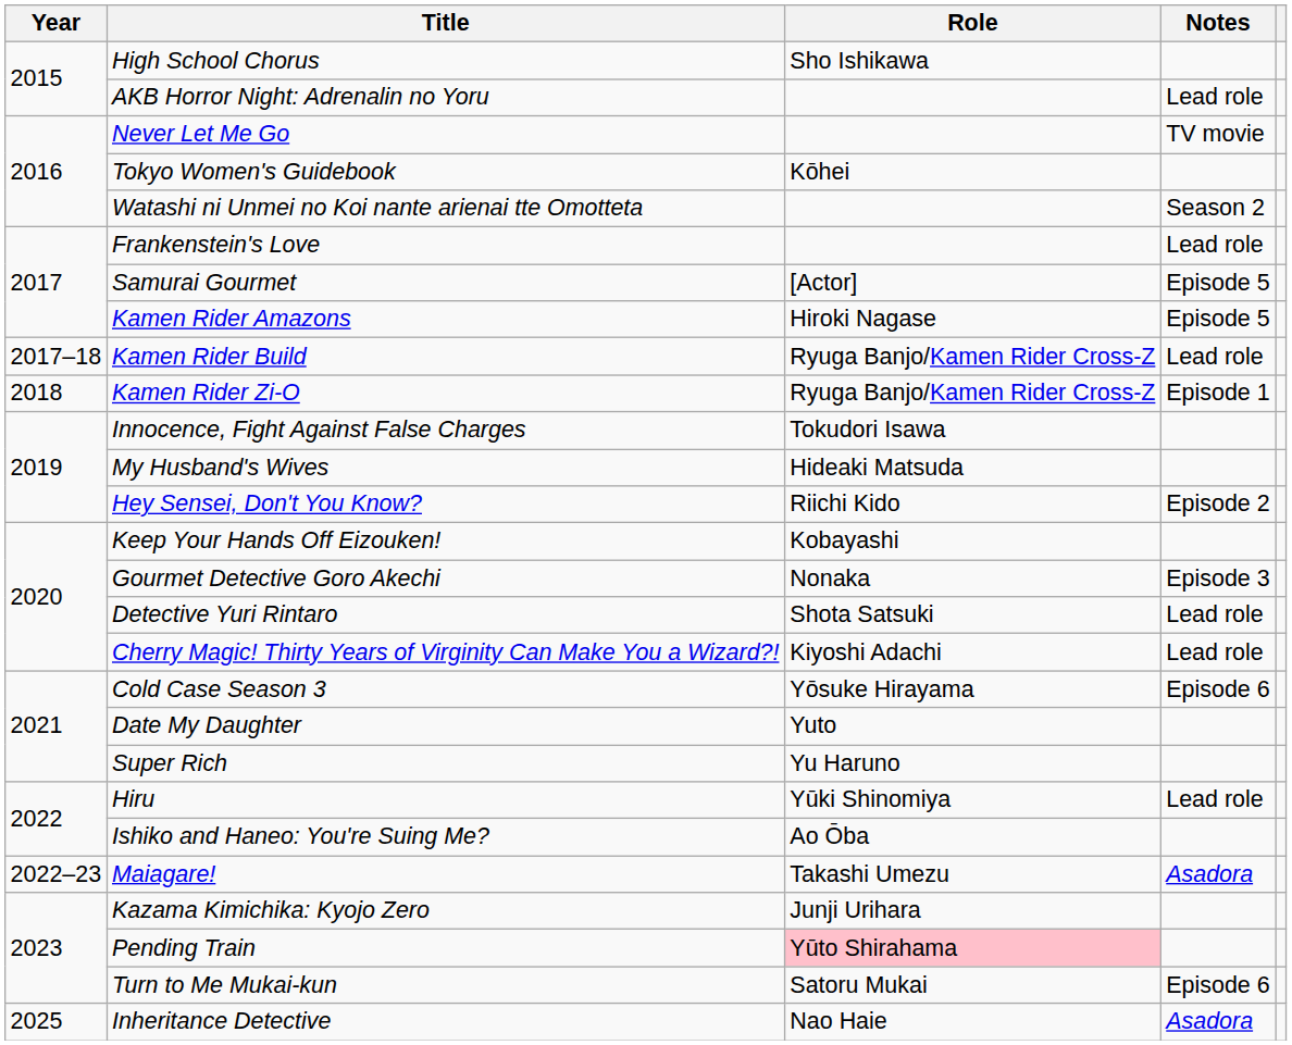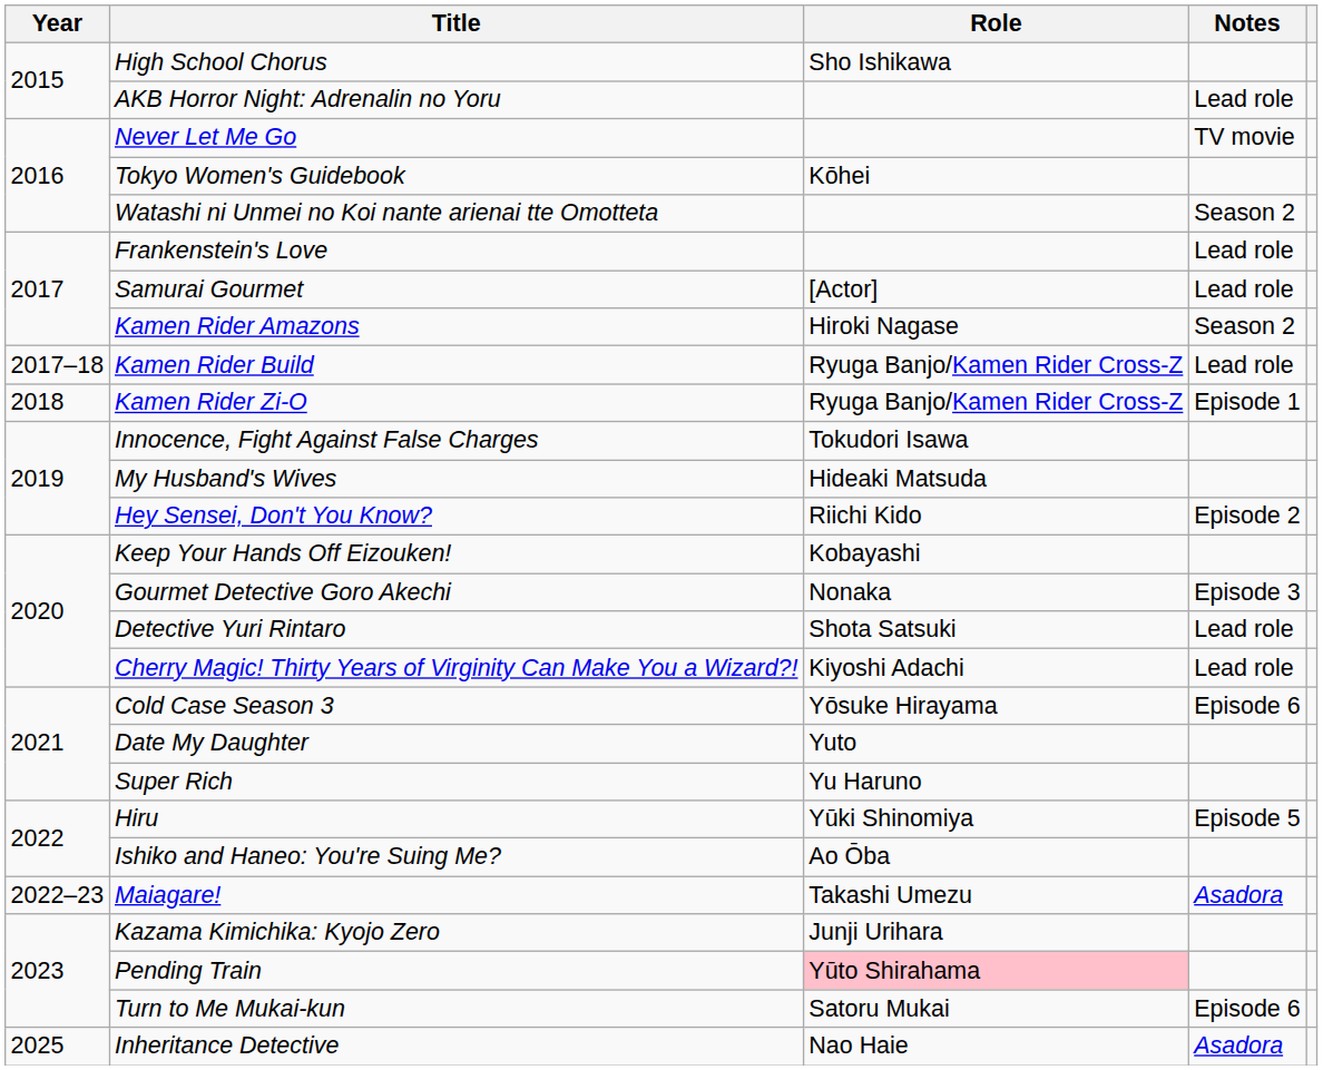 <table class="wikitable">
 <tr>
 <th>Year</th>
 <th>Title</th>
 <th>Role</th>
 <th>Notes</th>
 <th></th>
 </tr>
 <tr>
 <td rowspan="2">2015</td>
 <td><em>High School Chorus</em></td>
 <td>Sho Ishikawa</td>
 <td></td>
 <td></td>
 </tr>
 <tr>
 <td><em>AKB Horror Night: Adrenalin no Yoru</em></td>
 <td></td>
 <td>Lead role</td>
 <td></td>
 </tr>
 <tr>
 <td rowspan="3">2016</td>
 <td><em><a href='#'>Never Let Me Go</a></em></td>
 <td></td>
 <td>TV movie</td>
 <td></td>
 </tr>
 <tr>
 <td><em>Tokyo Women's Guidebook</em></td>
 <td>Kōhei</td>
 <td></td>
 <td></td>
 </tr>
 <tr>
 <td><em>Watashi ni Unmei no Koi nante arienai tte Omotteta</em></td>
 <td></td>
 <td>Season 2</td>
 <td></td>
 </tr>
 <tr>
 <td rowspan="3">2017</td>
 <td><em>Frankenstein's Love</em></td>
 <td></td>
 <td>Lead role</td>
 <td></td>
 </tr>
 <tr>
 <td><em>Samurai Gourmet</em></td>
 <td>[Actor]</td>
-<td>Episode 5</td>
+<td>Lead role</td>
 <td></td>
 </tr>
 <tr>
 <td><em><a href='#'>Kamen Rider Amazons</a></em></td>
 <td>Hiroki Nagase</td>
-<td>Episode 5</td>
+<td>Season 2</td>
 <td></td>
 </tr>
 <tr>
 <td>2017–18</td>
 <td><em><a href='#'>Kamen Rider Build</a></em></td>
 <td>Ryuga Banjo/<a href='#'>Kamen Rider Cross-Z</a></td>
 <td>Lead role</td>
 <td></td>
 </tr>
 <tr>
 <td>2018</td>
 <td><em><a href='#'>Kamen Rider Zi-O</a></em></td>
 <td>Ryuga Banjo/<a href='#'>Kamen Rider Cross-Z</a></td>
 <td>Episode 1</td>
 <td></td>
 </tr>
 <tr>
 <td rowspan="3">2019</td>
 <td><em>Innocence, Fight Against False Charges</em></td>
 <td>Tokudori Isawa</td>
 <td></td>
 <td></td>
 </tr>
 <tr>
 <td><em>My Husband's Wives</em></td>
 <td>Hideaki Matsuda</td>
 <td></td>
 <td></td>
 </tr>
 <tr>
 <td><em><a href='#'>Hey Sensei, Don't You Know?</a></em></td>
 <td>Riichi Kido</td>
 <td>Episode 2</td>
 <td></td>
 </tr>
 <tr>
 <td rowspan="4">2020</td>
 <td><em>Keep Your Hands Off Eizouken!</em></td>
 <td>Kobayashi</td>
 <td></td>
 <td></td>
 </tr>
 <tr>
 <td><em>Gourmet Detective Goro Akechi</em></td>
 <td>Nonaka</td>
 <td>Episode 3</td>
 <td></td>
 </tr>
 <tr>
 <td><em>Detective Yuri Rintaro</em></td>
 <td>Shota Satsuki</td>
 <td>Lead role</td>
 <td></td>
 </tr>
 <tr>
 <td><em><a href='#'>Cherry Magic! Thirty Years of Virginity Can Make You a Wizard?!</a></em></td>
 <td>Kiyoshi Adachi</td>
 <td>Lead role</td>
 <td></td>
 </tr>
 <tr>
 <td rowspan="3">2021</td>
 <td><em>Cold Case Season 3</em></td>
 <td>Yōsuke Hirayama</td>
 <td>Episode 6</td>
 <td></td>
 </tr>
 <tr>
 <td><em>Date My Daughter</em></td>
 <td>Yuto</td>
 <td></td>
 <td></td>
 </tr>
 <tr>
 <td><em>Super Rich </em></td>
 <td>Yu Haruno</td>
 <td></td>
 <td></td>
 </tr>
 <tr>
 <td rowspan="2">2022</td>
 <td><em>Hiru</em></td>
 <td>Yūki Shinomiya</td>
-<td>Lead role</td>
+<td>Episode 5</td>
 <td></td>
 </tr>
 <tr>
 <td><em>Ishiko and Haneo: You're Suing Me?</em></td>
 <td>Ao Ōba</td>
 <td></td>
 <td></td>
 </tr>
 <tr>
 <td>2022–23</td>
 <td><em><a href='#'>Maiagare!</a></em></td>
 <td>Takashi Umezu</td>
 <td><em><a href='#'>Asadora</a></em></td>
 <td></td>
 </tr>
 <tr>
 <td rowspan="3">2023</td>
 <td><em>Kazama Kimichika: Kyojo Zero</em></td>
 <td>Junji Urihara</td>
 <td></td>
 <td></td>
 </tr>
 <tr>
 <td><em>Pending Train</em></td>
 <td style="background: pink;">Yūto Shirahama</td>
 <td></td>
 <td></td>
 </tr>
 <tr>
 <td><em>Turn to Me Mukai-kun</em></td>
 <td>Satoru Mukai</td>
 <td>Episode 6</td>
 <td></td>
 </tr>
 <tr>
 <td>2025</td>
 <td><em>Inheritance Detective</em></td>
 <td>Nao Haie</td>
 <td><em><a href='#'>Asadora</a></em></td>
 <td></td>
 </tr>
 <tr>
 </tr>
 </table>
